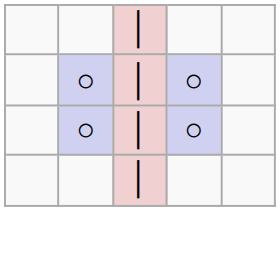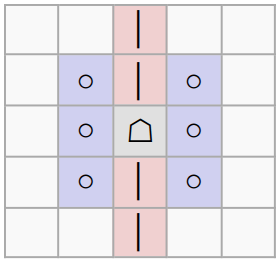 <table border="1" class="wikitable">
 <tr align=center>
 <td width="20"> </td>
 <td width="20"> </td>
 <td width="20" style="background:#f0d0d0;">│</td>
 <td width="20"> </td>
 <td width="20"> </td>
 </tr>
 <tr align=center>
 <td> </td>
 <td style="background:#d0d0f0;">○</td>
 <td style="background:#f0d0d0;">│</td>
 <td style="background:#d0d0f0;">○</td>
 <td> </td>
 </tr>
 <tr align=center>
 <td> </td>
 <td style="background:#d0d0f0;">○</td>
+<td style="background:#e0e0e0;">☖</td>
+<td style="background:#d0d0f0;">○</td>
+<td> </td>
+</tr>
+<tr align=center>
+<td> </td>
+<td style="background:#d0d0f0;">○</td>
 <td style="background:#f0d0d0;">│</td>
 <td style="background:#d0d0f0;">○</td>
 <td> </td>
 </tr>
 <tr align=center>
 <td> </td>
 <td> </td>
 <td style="background:#f0d0d0;">│</td>
 <td> </td>
 <td> </td>
 </tr>
 </table>
